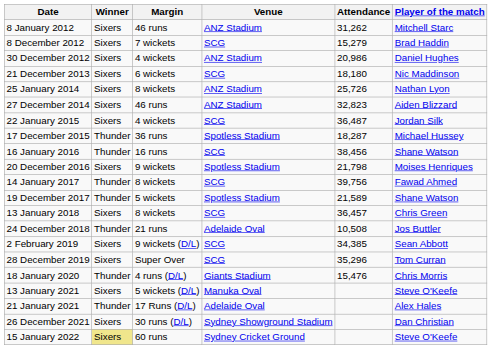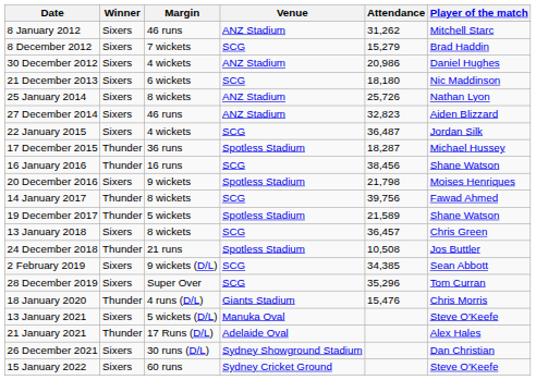 <table class="wikitable">
 <tr>
 <th>Date</th>
 <th>Winner</th>
 <th>Margin</th>
 <th>Venue</th>
 <th>Attendance</th>
 <th><a href='#'>Player of the match</a></th>
 </tr>
 <tr>
 <td>8 January 2012</td>
 <td>Sixers</td>
 <td>46 runs</td>
 <td><a href='#'>ANZ Stadium</a></td>
 <td>31,262</td>
 <td><a href='#'>Mitchell Starc</a></td>
 </tr>
 <tr>
 <td>8 December 2012</td>
 <td>Sixers</td>
 <td>7 wickets</td>
 <td><a href='#'>SCG</a></td>
 <td>15,279</td>
 <td><a href='#'>Brad Haddin</a></td>
 </tr>
 <tr>
 <td>30 December 2012</td>
 <td>Sixers</td>
 <td>4 wickets</td>
 <td><a href='#'>ANZ Stadium</a></td>
 <td>20,986</td>
 <td><a href='#'>Daniel Hughes</a></td>
 </tr>
 <tr>
 <td>21 December 2013</td>
 <td>Sixers</td>
 <td>6 wickets</td>
 <td><a href='#'>SCG</a></td>
 <td>18,180</td>
 <td><a href='#'>Nic Maddinson</a></td>
 </tr>
 <tr>
 <td>25 January 2014</td>
 <td>Sixers</td>
 <td>8 wickets</td>
 <td><a href='#'>ANZ Stadium</a></td>
 <td>25,726</td>
 <td><a href='#'>Nathan Lyon</a></td>
 </tr>
 <tr>
 <td>27 December 2014</td>
 <td>Sixers</td>
 <td>46 runs</td>
 <td><a href='#'>ANZ Stadium</a></td>
 <td>32,823</td>
 <td><a href='#'>Aiden Blizzard</a></td>
 </tr>
 <tr>
 <td>22 January 2015</td>
 <td>Sixers</td>
 <td>4 wickets</td>
 <td><a href='#'>SCG</a></td>
 <td>36,487</td>
 <td><a href='#'>Jordan Silk</a></td>
 </tr>
 <tr>
 <td>17 December 2015</td>
 <td>Thunder</td>
 <td>36 runs</td>
 <td><a href='#'>Spotless Stadium</a></td>
 <td>18,287</td>
 <td><a href='#'>Michael Hussey</a></td>
 </tr>
 <tr>
 <td>16 January 2016</td>
 <td>Thunder</td>
 <td>16 runs</td>
 <td><a href='#'>SCG</a></td>
 <td>38,456</td>
 <td><a href='#'>Shane Watson</a></td>
 </tr>
 <tr>
 <td>20 December 2016</td>
 <td>Sixers</td>
 <td>9 wickets</td>
 <td><a href='#'>Spotless Stadium</a></td>
 <td>21,798</td>
 <td><a href='#'>Moises Henriques</a></td>
 </tr>
 <tr>
 <td>14 January 2017</td>
 <td>Thunder</td>
 <td>8 wickets</td>
 <td><a href='#'>SCG</a></td>
 <td>39,756</td>
 <td><a href='#'>Fawad Ahmed</a></td>
 </tr>
 <tr>
 <td>19 December 2017</td>
 <td>Thunder</td>
 <td>5 wickets</td>
 <td><a href='#'>Spotless Stadium</a></td>
 <td>21,589</td>
 <td><a href='#'>Shane Watson</a></td>
 </tr>
 <tr>
 <td>13 January 2018</td>
 <td>Sixers</td>
 <td>8 wickets</td>
 <td><a href='#'>SCG</a></td>
 <td>36,457</td>
 <td><a href='#'>Chris Green</a></td>
 </tr>
 <tr>
 <td>24 December 2018</td>
 <td>Thunder</td>
 <td>21 runs</td>
-<td><a href='#'>Adelaide Oval</a></td>
+<td><a href='#'>Spotless Stadium</a></td>
 <td>10,508</td>
 <td><a href='#'>Jos Buttler</a></td>
 </tr>
 <tr>
 <td>2 February 2019</td>
 <td>Sixers</td>
 <td>9 wickets (<a href='#'>D/L</a>)</td>
 <td><a href='#'>SCG</a></td>
 <td>34,385</td>
 <td><a href='#'>Sean Abbott</a></td>
 </tr>
 <tr>
 <td>28 December 2019</td>
 <td>Sixers</td>
 <td>Super Over</td>
 <td><a href='#'>SCG</a></td>
 <td>35,296</td>
 <td><a href='#'>Tom Curran</a></td>
 </tr>
 <tr>
 <td>18 January 2020</td>
 <td>Thunder</td>
 <td>4 runs (<a href='#'>D/L</a>)</td>
 <td><a href='#'>Giants Stadium</a></td>
 <td>15,476</td>
 <td><a href='#'>Chris Morris</a></td>
 </tr>
 <tr>
 <td>13 January 2021</td>
 <td>Sixers</td>
 <td>5 wickets (<a href='#'>D/L</a>)</td>
 <td><a href='#'>Manuka Oval</a></td>
 <td></td>
 <td><a href='#'>Steve O'Keefe</a></td>
 </tr>
 <tr>
 <td>21 January 2021</td>
 <td>Thunder</td>
 <td>17 Runs (<a href='#'>D/L</a>)</td>
 <td><a href='#'>Adelaide Oval</a></td>
 <td></td>
 <td><a href='#'>Alex Hales</a></td>
 </tr>
 <tr>
 <td>26 December 2021</td>
 <td>Sixers</td>
 <td>30 runs (<a href='#'>D/L</a>)</td>
 <td><a href='#'>Sydney Showground Stadium</a></td>
 <td></td>
 <td><a href='#'>Dan Christian</a></td>
 </tr>
 <tr>
 <td>15 January 2022</td>
-<td style="background: khaki;">Sixers</td>
+<td>Sixers</td>
 <td>60 runs</td>
 <td><a href='#'>Sydney Cricket Ground</a></td>
 <td></td>
 <td><a href='#'>Steve O'Keefe</a></td>
 </tr>
 </table>
